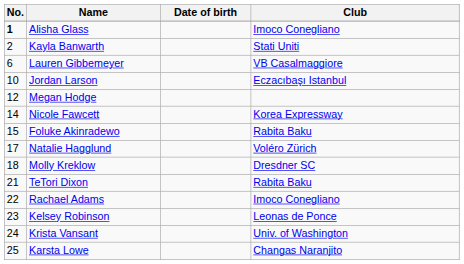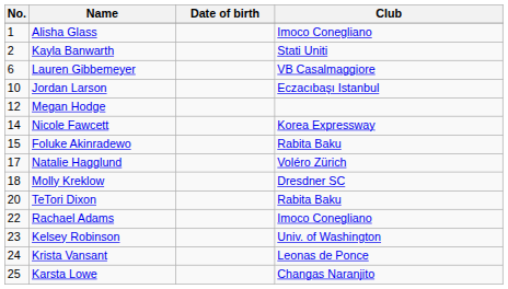 <table class=wikitable sortable style=font-size:100%; text-align:center;>
 <tr>
 <th>No.</th>
 <th style=width:12em>Name</th>
 <th style=width:8em>Date of birth</th>
 <th style=width:19em>Club</th>
 </tr>
 <tr>
 </tr>
 <tr ||>
 </tr>
 <tr>
-<td><strong>1</strong></td>
+<td>1</td>
 <td><a href='#'>Alisha Glass </a></td>
 <td></td>
 <td><a href='#'>Imoco Conegliano</a></td>
 </tr>
 <tr>
 <td>2</td>
 <td><a href='#'>Kayla Banwarth</a></td>
 <td></td>
 <td><a href='#'>Stati Uniti</a></td>
 </tr>
 <tr>
 <td>6</td>
 <td><a href='#'>Lauren Gibbemeyer</a></td>
 <td></td>
 <td><a href='#'>VB Casalmaggiore</a></td>
 </tr>
 <tr>
 <td>10</td>
 <td><a href='#'>Jordan Larson</a></td>
 <td></td>
 <td><a href='#'>Eczacıbaşı Istanbul</a></td>
 </tr>
 <tr>
 <td>12</td>
 <td><a href='#'>Megan Hodge</a></td>
 <td></td>
 <td></td>
 </tr>
 <tr>
 <td>14</td>
 <td><a href='#'>Nicole Fawcett</a></td>
 <td></td>
 <td><a href='#'>Korea Expressway</a></td>
 </tr>
 <tr>
 <td>15</td>
 <td><a href='#'>Foluke Akinradewo</a></td>
 <td></td>
 <td><a href='#'>Rabita Baku</a></td>
 </tr>
 <tr>
 <td>17</td>
 <td><a href='#'>Natalie Hagglund</a></td>
 <td></td>
 <td><a href='#'>Voléro Zürich</a></td>
 </tr>
 <tr>
 <td>18</td>
 <td><a href='#'>Molly Kreklow</a></td>
 <td></td>
 <td><a href='#'>Dresdner SC</a></td>
 </tr>
 <tr>
-<td>21</td>
+<td>20</td>
 <td><a href='#'>TeTori Dixon</a></td>
 <td></td>
 <td><a href='#'>Rabita Baku</a></td>
 </tr>
 <tr>
 <td>22</td>
 <td><a href='#'>Rachael Adams</a></td>
 <td></td>
 <td><a href='#'>Imoco Conegliano</a></td>
 </tr>
 <tr>
 <td>23</td>
 <td><a href='#'>Kelsey Robinson</a></td>
 <td></td>
-<td><a href='#'>Leonas de Ponce</a></td>
+<td><a href='#'>Univ. of Washington</a></td>
 </tr>
 <tr>
 <td>24</td>
 <td><a href='#'>Krista Vansant</a></td>
 <td></td>
-<td><a href='#'>Univ. of Washington</a></td>
+<td><a href='#'>Leonas de Ponce</a></td>
 </tr>
 <tr>
 <td>25</td>
 <td><a href='#'>Karsta Lowe</a></td>
 <td></td>
 <td><a href='#'>Changas Naranjito</a></td>
 </tr>
 </table>
